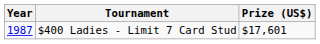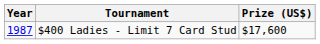 <table class="wikitable">
 <tr>
 <th>Year</th>
 <th>Tournament</th>
 <th>Prize (US$)</th>
 </tr>
 <tr>
 <td><a href='#'>1987</a></td>
 <td>$400 Ladies - Limit 7 Card Stud</td>
-<td>$17,601</td>
+<td>$17,600</td>
 </tr>
 </table>
